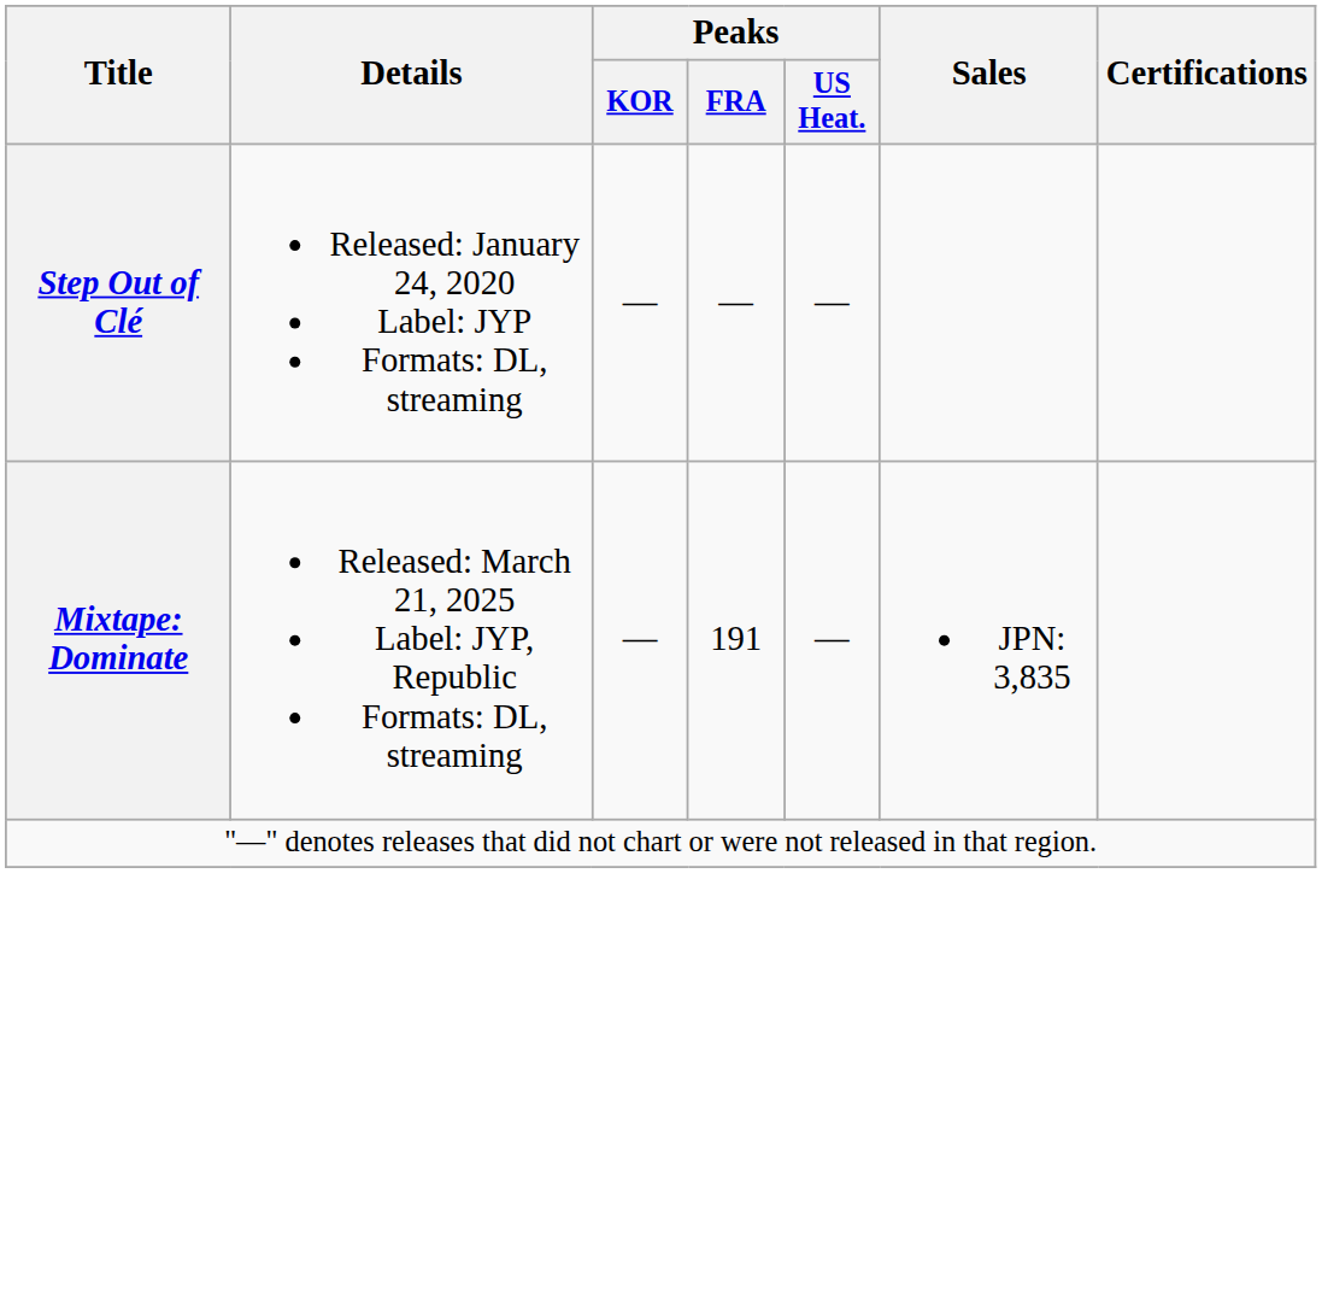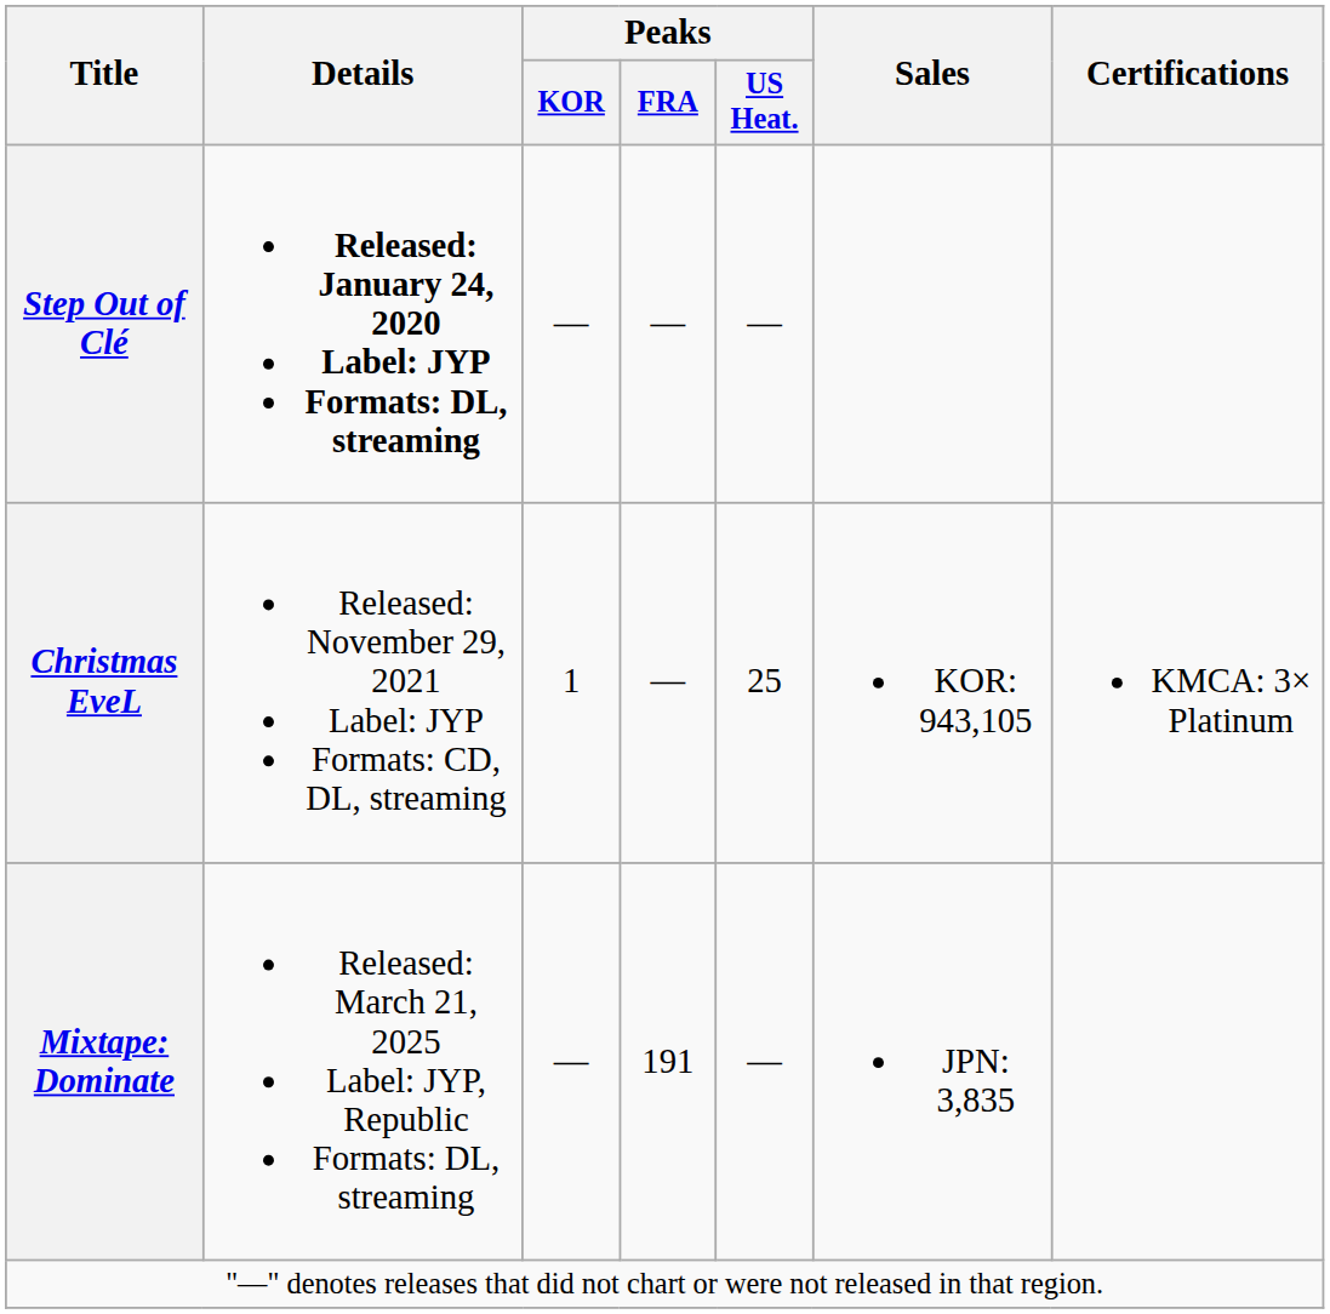 <table class="wikitable plainrowheaders" style="text-align:center">
 <tr>
 <th scope="col" rowspan="2">Title</th>
 <th scope="col" rowspan="2">Details</th>
 <th scope="col" colspan="3">Peaks</th>
 <th scope="col" rowspan="2">Sales</th>
 <th scope="col" rowspan="2">Certifications</th>
 </tr>
 <tr>
 <th scope="col" style="width:2.8em;font-size:85%"><a href='#'>KOR</a><br></th>
 <th scope="col" style="width:2.8em;font-size:85%"><a href='#'>FRA</a><br></th>
 <th scope="col" style="width:2.8em;font-size:85%"><a href='#'>US<br>Heat.</a><br></th>
 </tr>
 <tr>
 <th scope="row"><em><a href='#'>Step Out of Clé</a></em></th>
-<td><br><ul><li>Released: January 24, 2020</li><li>Label: JYP</li><li>Formats: DL, streaming</li></ul></td>
+<td><strong><br><ul><li>Released: January 24, 2020</li><li>Label: JYP</li><li>Formats: DL, streaming</li></ul></strong></td>
 <td>—</td>
 <td>—</td>
 <td>—</td>
 <td></td>
 <td></td>
+</tr>
+<tr>
+<th scope="row"><em><a href='#'>Christmas EveL</a></em></th>
+<td><br><ul><li>Released: November 29, 2021</li><li>Label: JYP</li><li>Formats: CD, DL, streaming</li></ul></td>
+<td>1</td>
+<td>—</td>
+<td>25</td>
+<td><br><ul><li>KOR: 943,105</li></ul></td>
+<td><br><ul><li>KMCA: 3× Platinum</li></ul></td>
 </tr>
 <tr>
 <th scope="row"><em><a href='#'>Mixtape: Dominate</a></em></th>
 <td><br><ul><li>Released: March 21, 2025</li><li>Label: JYP, Republic</li><li>Formats: DL, streaming</li></ul></td>
 <td>—</td>
 <td>191</td>
 <td>—</td>
 <td><br><ul><li>JPN: 3,835 </li></ul></td>
 <td></td>
 </tr>
 <tr>
 <td colspan="7" style="font-size:85%">"—" denotes releases that did not chart or were not released in that region.</td>
 </tr>
 </table>
